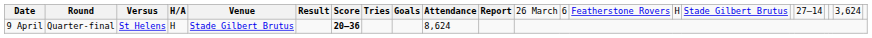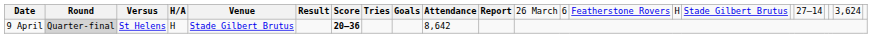 <table class="wikitable defaultleft col2center col4center col7center col10right" style="font-size:90%;">
 <tr>
 <th>Date</th>
 <th>Round</th>
 <th>Versus</th>
 <th>H/A</th>
 <th>Venue</th>
 <th>Result</th>
 <th>Score</th>
 <th>Tries</th>
 <th>Goals</th>
 <th>Attendance</th>
 <th>Report</th>
 <td>26 March</td>
 <td>6</td>
 <td> <a href='#'>Featherstone Rovers</a></td>
 <td>H</td>
 <td><a href='#'>Stade Gilbert Brutus</a></td>
 <td></td>
 <td>27–14</td>
 <td></td>
 <td></td>
 <td>3,624</td>
 <td></td>
 </tr>
 <tr>
 <td>9 April</td>
-<td>Quarter-final</td>
+<td style="background: lightgrey;">Quarter-final</td>
 <td> <a href='#'>St Helens</a></td>
 <td>H</td>
 <td><a href='#'>Stade Gilbert Brutus</a></td>
 <td></td>
 <td><strong>20–36</strong></td>
 <td></td>
 <td></td>
-<td>8,624</td>
+<td>8,642</td>
 <td></td>
 </tr>
 </table>
